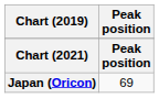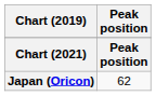 <table class="wikitable plainrowheaders" style="text-align:center">
 <tr>
 <th scope="col">Chart (2019)</th>
 <th scope="col">Peak<br> position</th>
 </tr>
 <tr>
 </tr>
 <tr>
 <th scope="col">Chart (2021)</th>
 <th scope="col">Peak<br> position</th>
 </tr>
 <tr>
 <th scope="row">Japan (<a href='#'>Oricon</a>)</th>
-<td>69</td>
+<td>62</td>
 </tr>
 </table>
